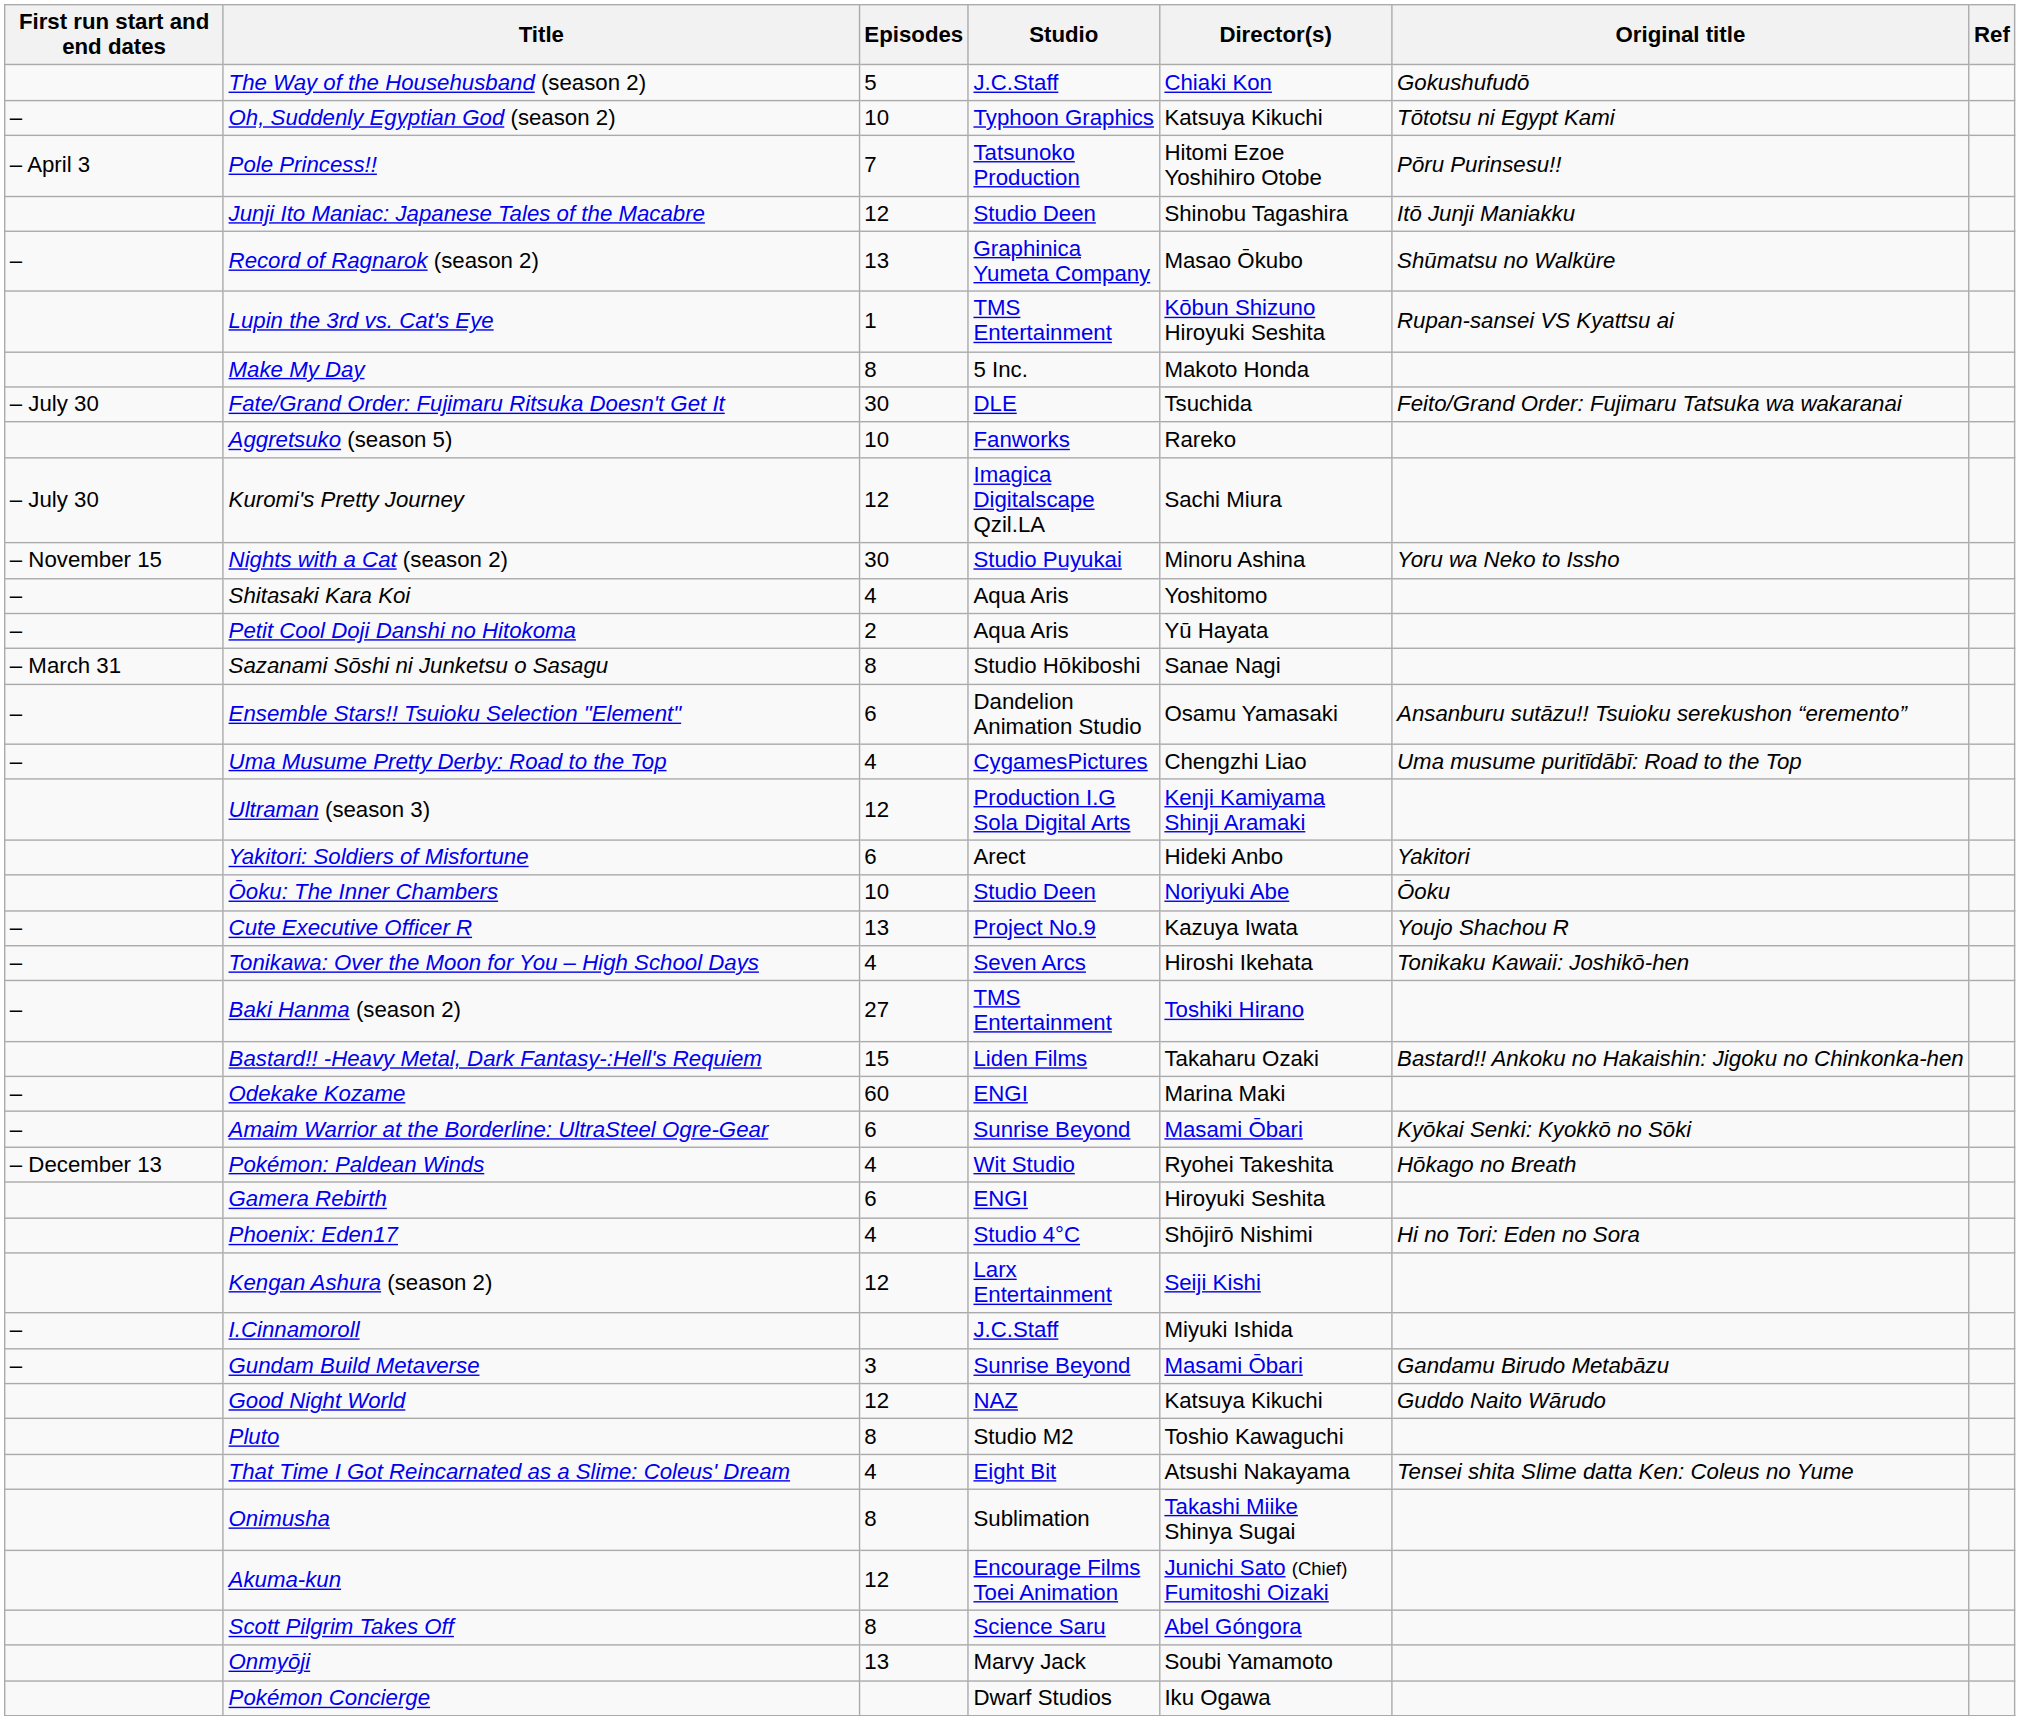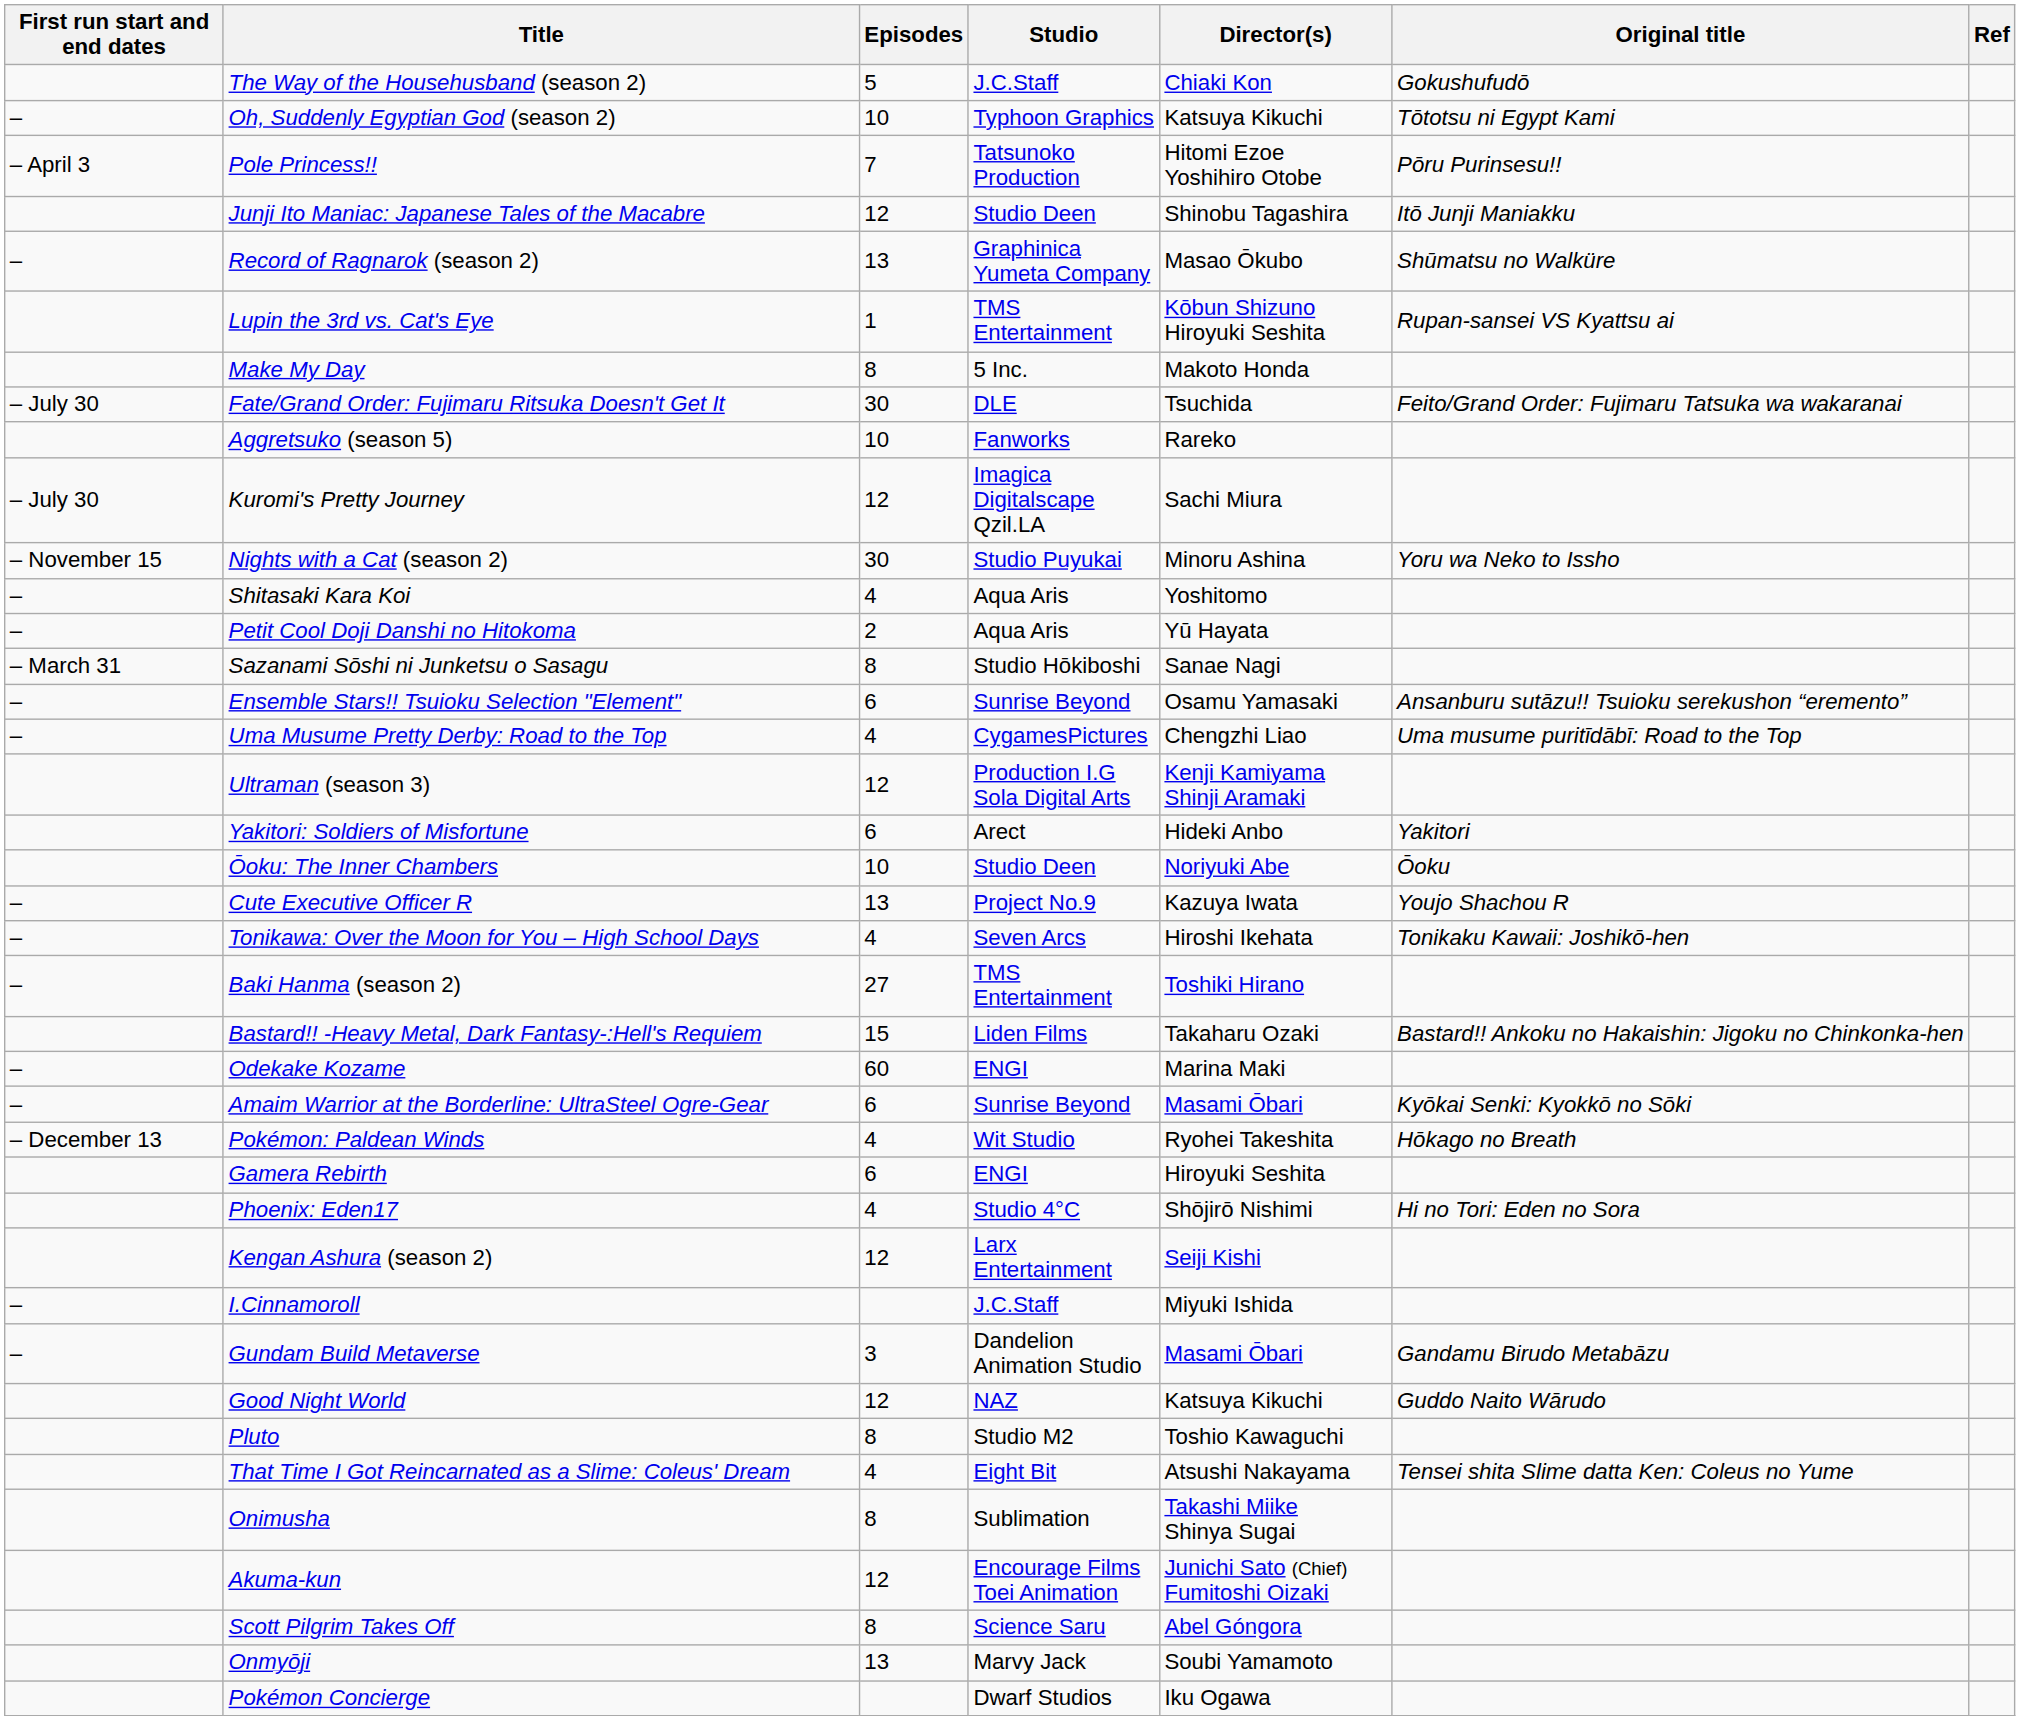 <table class="wikitable sortable" border="1">
 <tr>
 <th data-sort-type="text" width="150px">First run start and end dates</th>
 <th width="450px">Title</th>
 <th data-sort-type="text" width="10px">Episodes</th>
 <th data-sort-type="text" width="130px">Studio</th>
 <th data-sort-type="text" width="160px">Director(s)</th>
 <th>Original title</th>
 <th class="unsortable" width="5px">Ref</th>
 </tr>
 <tr>
 <td></td>
 <td><em><a href='#'>The Way of the Househusband</a></em> (season 2)</td>
 <td>5</td>
 <td><a href='#'>J.C.Staff</a></td>
 <td><a href='#'>Chiaki Kon</a></td>
 <td><em>Gokushufudō</em></td>
 <td></td>
 </tr>
 <tr>
 <td> – </td>
 <td><em><a href='#'>Oh, Suddenly Egyptian God</a></em> (season 2)</td>
 <td>10</td>
 <td><a href='#'>Typhoon Graphics</a></td>
 <td>Katsuya Kikuchi</td>
 <td><em>Tōtotsu ni Egypt Kami</em></td>
 <td></td>
 </tr>
 <tr>
 <td> – April 3</td>
 <td><em><a href='#'>Pole Princess!!</a></em></td>
 <td>7</td>
 <td><a href='#'>Tatsunoko Production</a></td>
 <td>Hitomi Ezoe<br>Yoshihiro Otobe</td>
 <td><em>Pōru Purinsesu!!</em></td>
 <td></td>
 </tr>
 <tr>
 <td></td>
 <td><em><a href='#'>Junji Ito Maniac: Japanese Tales of the Macabre</a></em></td>
 <td>12</td>
 <td><a href='#'>Studio Deen</a></td>
 <td>Shinobu Tagashira</td>
 <td><em>Itō Junji Maniakku</em></td>
 <td></td>
 </tr>
 <tr>
 <td> – </td>
 <td><em><a href='#'>Record of Ragnarok</a></em> (season 2)</td>
 <td>13</td>
 <td><a href='#'>Graphinica</a><br><a href='#'>Yumeta Company</a></td>
 <td>Masao Ōkubo</td>
 <td><em>Shūmatsu no Walküre</em></td>
 <td></td>
 </tr>
 <tr>
 <td></td>
 <td><em><a href='#'>Lupin the 3rd vs. Cat's Eye</a></em></td>
 <td>1</td>
 <td><a href='#'>TMS Entertainment</a></td>
 <td><a href='#'>Kōbun Shizuno</a><br>Hiroyuki Seshita</td>
 <td><em>Rupan-sansei VS Kyattsu ai</em></td>
 <td></td>
 </tr>
 <tr>
 <td></td>
 <td><em><a href='#'>Make My Day</a></em></td>
 <td>8</td>
 <td>5 Inc.</td>
 <td>Makoto Honda</td>
 <td></td>
 <td></td>
 </tr>
 <tr>
 <td> – July 30</td>
 <td><em><a href='#'>Fate/Grand Order: Fujimaru Ritsuka Doesn't Get It</a></em></td>
 <td>30</td>
 <td><a href='#'>DLE</a></td>
 <td>Tsuchida</td>
 <td><em>Feito/Grand Order: Fujimaru Tatsuka wa wakaranai</em></td>
 <td></td>
 </tr>
 <tr>
 <td></td>
 <td><em><a href='#'>Aggretsuko</a></em> (season 5)</td>
 <td>10</td>
 <td><a href='#'>Fanworks</a></td>
 <td>Rareko</td>
 <td></td>
 <td></td>
 </tr>
 <tr>
 <td> – July 30</td>
 <td><em>Kuromi's Pretty Journey</em></td>
 <td>12</td>
 <td><a href='#'>Imagica Digitalscape</a><br>Qzil.LA</td>
 <td>Sachi Miura</td>
 <td></td>
 <td></td>
 </tr>
 <tr>
 <td> – November 15</td>
 <td><em><a href='#'>Nights with a Cat</a></em> (season 2)</td>
 <td>30</td>
 <td><a href='#'>Studio Puyukai</a></td>
 <td>Minoru Ashina</td>
 <td><em>Yoru wa Neko to Issho</em></td>
 <td></td>
 </tr>
 <tr>
 <td> – </td>
 <td><em>Shitasaki Kara Koi</em></td>
 <td>4</td>
 <td>Aqua Aris</td>
 <td>Yoshitomo</td>
 <td></td>
 <td></td>
 </tr>
 <tr>
 <td> – </td>
 <td><em><a href='#'>Petit Cool Doji Danshi no Hitokoma</a></em></td>
 <td>2</td>
 <td>Aqua Aris</td>
 <td>Yū Hayata</td>
 <td></td>
 <td></td>
 </tr>
 <tr>
 <td> – March 31</td>
 <td><em>Sazanami Sōshi ni Junketsu o Sasagu</em></td>
 <td>8</td>
 <td>Studio Hōkiboshi</td>
 <td>Sanae Nagi</td>
 <td></td>
 <td></td>
 </tr>
 <tr>
 <td> – </td>
 <td><em><a href='#'>Ensemble Stars!! Tsuioku Selection "Element"</a></em></td>
 <td>6</td>
-<td>Dandelion Animation Studio</td>
+<td><a href='#'>Sunrise Beyond</a></td>
 <td>Osamu Yamasaki</td>
 <td><em>Ansanburu sutāzu!! Tsuioku serekushon “eremento”</em></td>
 <td></td>
 </tr>
 <tr>
 <td> – </td>
 <td><em><a href='#'>Uma Musume Pretty Derby: Road to the Top</a></em></td>
 <td>4</td>
 <td><a href='#'>CygamesPictures</a></td>
 <td>Chengzhi Liao</td>
 <td><em>Uma musume puritīdābī: Road to the Top</em></td>
 <td></td>
 </tr>
 <tr>
 <td></td>
 <td><em><a href='#'>Ultraman</a></em> (season 3)</td>
 <td>12</td>
 <td><a href='#'>Production I.G</a><br><a href='#'>Sola Digital Arts</a></td>
 <td><a href='#'>Kenji Kamiyama</a><br><a href='#'>Shinji Aramaki</a></td>
 <td></td>
 <td></td>
 </tr>
 <tr>
 <td></td>
 <td><em><a href='#'>Yakitori: Soldiers of Misfortune</a></em></td>
 <td>6</td>
 <td>Arect</td>
 <td>Hideki Anbo</td>
 <td><em>Yakitori</em></td>
 <td></td>
 </tr>
 <tr>
 <td></td>
 <td><em><a href='#'>Ōoku: The Inner Chambers</a></em></td>
 <td>10</td>
 <td><a href='#'>Studio Deen</a></td>
 <td><a href='#'>Noriyuki Abe</a></td>
 <td><em>Ōoku</em></td>
 <td></td>
 </tr>
 <tr>
 <td> – </td>
 <td><em><a href='#'>Cute Executive Officer R</a></em></td>
 <td>13</td>
 <td><a href='#'>Project No.9</a></td>
 <td>Kazuya Iwata</td>
 <td><em>Youjo Shachou R</em></td>
 <td></td>
 </tr>
 <tr>
 <td> – </td>
 <td><em><a href='#'>Tonikawa: Over the Moon for You – High School Days</a></em></td>
 <td>4</td>
 <td><a href='#'>Seven Arcs</a></td>
 <td>Hiroshi Ikehata</td>
 <td><em>Tonikaku Kawaii: Joshikō-hen</em></td>
 <td></td>
 </tr>
 <tr>
 <td> – </td>
 <td><em><a href='#'>Baki Hanma</a></em> (season 2)</td>
 <td>27</td>
 <td><a href='#'>TMS Entertainment</a></td>
 <td><a href='#'>Toshiki Hirano</a></td>
 <td></td>
 <td></td>
 </tr>
 <tr>
 <td></td>
 <td><em><a href='#'>Bastard!! -Heavy Metal, Dark Fantasy-:Hell's Requiem</a></em></td>
 <td>15</td>
 <td><a href='#'>Liden Films</a></td>
 <td>Takaharu Ozaki</td>
 <td><em>Bastard!! Ankoku no Hakaishin: Jigoku no Chinkonka-hen</em></td>
 <td></td>
 </tr>
 <tr>
 <td> – </td>
 <td><em><a href='#'>Odekake Kozame</a></em></td>
 <td>60</td>
 <td><a href='#'>ENGI</a></td>
 <td>Marina Maki</td>
 <td></td>
 <td></td>
 </tr>
 <tr>
 <td> – </td>
 <td><em><a href='#'>Amaim Warrior at the Borderline: UltraSteel Ogre-Gear</a></em></td>
 <td>6</td>
 <td><a href='#'>Sunrise Beyond</a></td>
 <td><a href='#'>Masami Ōbari</a></td>
 <td><em>Kyōkai Senki: Kyokkō no Sōki</em></td>
 <td></td>
 </tr>
 <tr>
 <td> – December 13</td>
 <td><em><a href='#'>Pokémon: Paldean Winds</a></em></td>
 <td>4</td>
 <td><a href='#'>Wit Studio</a></td>
 <td>Ryohei Takeshita</td>
 <td><em>Hōkago no Breath</em></td>
 <td></td>
 </tr>
 <tr>
 <td></td>
 <td><em><a href='#'>Gamera Rebirth</a></em></td>
 <td>6</td>
 <td><a href='#'>ENGI</a></td>
 <td>Hiroyuki Seshita</td>
 <td></td>
 <td></td>
 </tr>
 <tr>
 <td></td>
 <td><em><a href='#'>Phoenix: Eden17</a></em></td>
 <td>4</td>
 <td><a href='#'>Studio 4°C</a></td>
 <td>Shōjirō Nishimi</td>
 <td><em>Hi no Tori: Eden no Sora</em></td>
 <td></td>
 </tr>
 <tr>
 <td></td>
 <td><em><a href='#'>Kengan Ashura</a></em> (season 2)</td>
 <td>12</td>
 <td><a href='#'>Larx Entertainment</a></td>
 <td><a href='#'>Seiji Kishi</a></td>
 <td></td>
 <td></td>
 </tr>
 <tr>
 <td> –</td>
 <td><em><a href='#'>I.Cinnamoroll</a></em></td>
 <td></td>
 <td><a href='#'>J.C.Staff</a></td>
 <td>Miyuki Ishida</td>
 <td></td>
 <td></td>
 </tr>
 <tr>
 <td> – </td>
 <td><em><a href='#'>Gundam Build Metaverse</a></em></td>
 <td>3</td>
-<td><a href='#'>Sunrise Beyond</a></td>
+<td>Dandelion Animation Studio</td>
 <td><a href='#'>Masami Ōbari</a></td>
 <td><em>Gandamu Birudo Metabāzu</em></td>
 <td></td>
 </tr>
 <tr>
 <td></td>
 <td><em><a href='#'>Good Night World</a></em></td>
 <td>12</td>
 <td><a href='#'>NAZ</a></td>
 <td>Katsuya Kikuchi</td>
 <td><em>Guddo Naito Wārudo</em></td>
 <td></td>
 </tr>
 <tr>
 <td></td>
 <td><em><a href='#'>Pluto</a></em></td>
 <td>8</td>
 <td>Studio M2</td>
 <td>Toshio Kawaguchi</td>
 <td></td>
 <td></td>
 </tr>
 <tr>
 <td></td>
 <td><em><a href='#'>That Time I Got Reincarnated as a Slime: Coleus' Dream</a></em></td>
 <td>4</td>
 <td><a href='#'>Eight Bit</a></td>
 <td>Atsushi Nakayama</td>
 <td><em>Tensei shita Slime datta Ken: Coleus no Yume</em></td>
 <td></td>
 </tr>
 <tr>
 <td></td>
 <td><em><a href='#'>Onimusha</a></em></td>
 <td>8</td>
 <td>Sublimation</td>
 <td><a href='#'>Takashi Miike</a> <br>Shinya Sugai</td>
 <td></td>
 <td></td>
 </tr>
 <tr>
 <td></td>
 <td><em><a href='#'>Akuma-kun</a></em></td>
 <td>12</td>
 <td><a href='#'>Encourage Films</a><br><a href='#'>Toei Animation</a></td>
 <td><a href='#'>Junichi Sato</a> <small>(Chief)</small><br><a href='#'>Fumitoshi Oizaki</a></td>
 <td></td>
 <td></td>
 </tr>
 <tr>
 <td></td>
 <td><em><a href='#'>Scott Pilgrim Takes Off</a></em></td>
 <td>8</td>
 <td><a href='#'>Science Saru</a></td>
 <td><a href='#'>Abel Góngora</a></td>
 <td></td>
 <td></td>
 </tr>
 <tr>
 <td></td>
 <td><em><a href='#'>Onmyōji</a></em></td>
 <td>13</td>
 <td>Marvy Jack</td>
 <td>Soubi Yamamoto</td>
 <td></td>
 <td></td>
 </tr>
 <tr>
 <td></td>
 <td><em><a href='#'>Pokémon Concierge</a></em></td>
 <td></td>
 <td>Dwarf Studios</td>
 <td>Iku Ogawa</td>
 <td></td>
 <td></td>
 </tr>
 <tr>
 </tr>
 </table>
